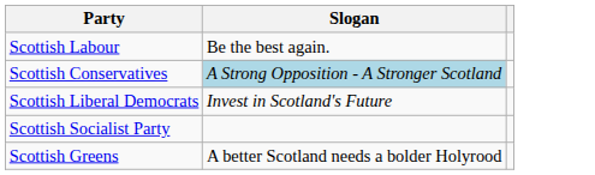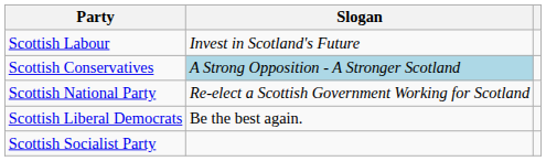 <table class="wikitable">
 <tr>
 <th>Party</th>
 <th>Slogan</th>
 <th></th>
 </tr>
 <tr>
 <td><a href='#'>Scottish Labour</a></td>
-<td>Be the best again.</td>
+<td><em>Invest in Scotland's Future</em></td>
 <td></td>
 </tr>
 <tr>
 <td><a href='#'>Scottish Conservatives</a></td>
 <td style="background: lightblue;"><em>A Strong Opposition - A Stronger Scotland</em></td>
 <td></td>
 </tr>
 <tr>
+<td><a href='#'>Scottish National Party</a></td>
+<td><em>Re-elect a Scottish Government Working for Scotland</em></td>
+<td></td>
+</tr>
+<tr>
 <td><a href='#'>Scottish Liberal Democrats</a></td>
-<td><em>Invest in Scotland's Future</em></td>
+<td>Be the best again.</td>
 <td></td>
 </tr>
 <tr>
 <td><a href='#'>Scottish Socialist Party</a></td>
 <td></td>
 <td></td>
 </tr>
-<tr>
-<td><a href='#'>Scottish Greens</a></td>
-<td>A better Scotland needs a bolder Holyrood</td>
-<td></td>
-</tr>
 </table>
